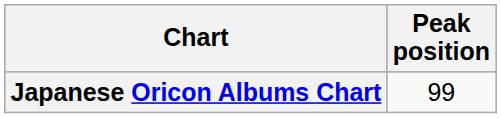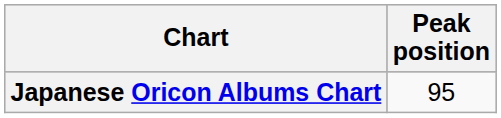 <table class="wikitable sortable plainrowheaders" style="text-align:center">
 <tr>
 <th scope="col">Chart</th>
 <th scope="col">Peak<br>position</th>
 </tr>
 <tr>
 <th scope="row">Japanese <a href='#'>Oricon Albums Chart</a></th>
-<td>99</td>
+<td>95</td>
 </tr>
 </table>
